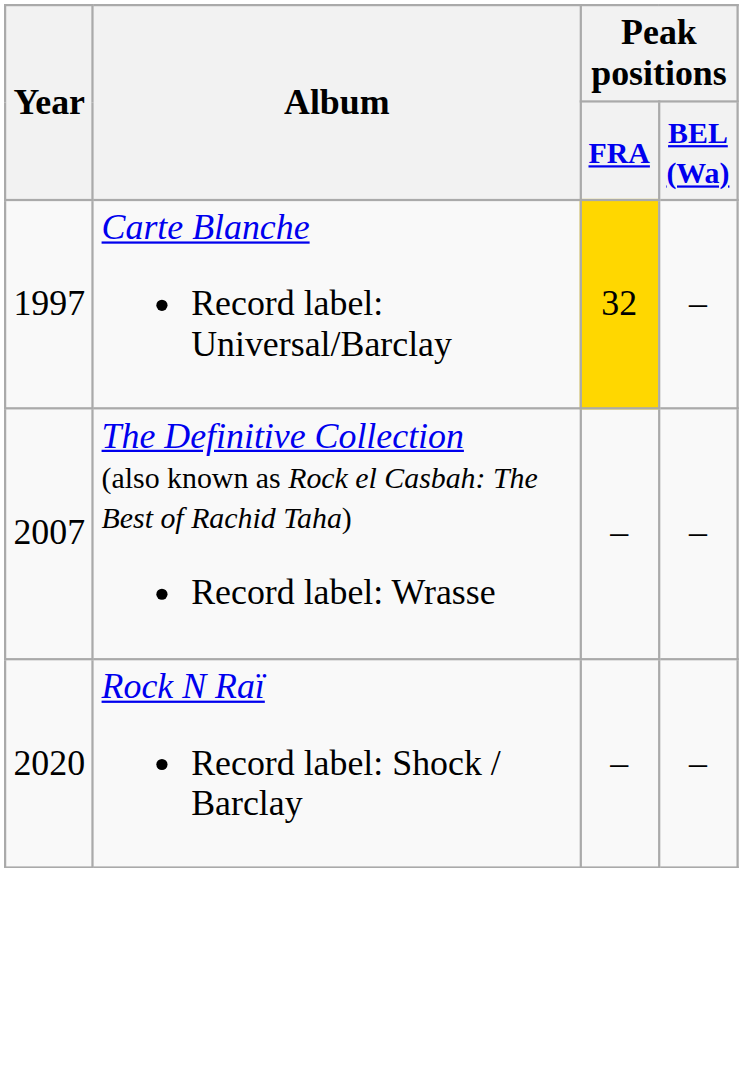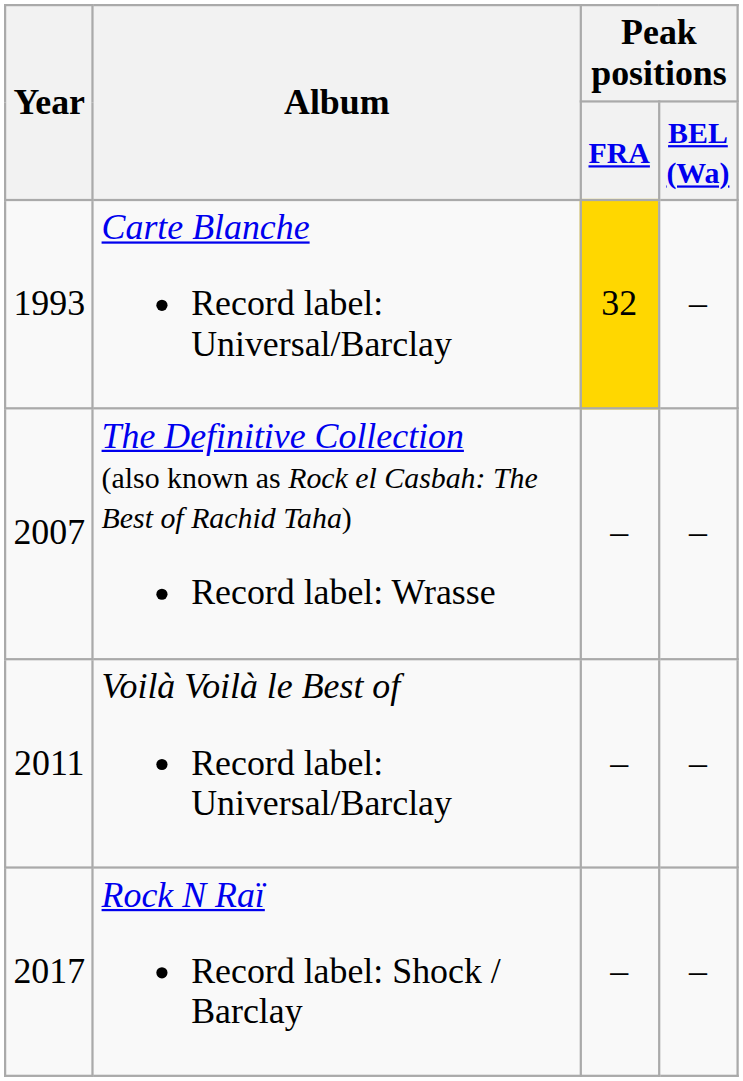 <table class="wikitable">
 <tr>
 <th rowspan="2" style="text-align:center; width:10px;">Year</th>
 <th rowspan="2" style="text-align:center; width:210px;">Album</th>
 <th colspan="2" style="text-align:center; width:30px;">Peak positions</th>
 </tr>
 <tr>
 <th width="20"><small><a href='#'>FRA</a><br></small></th>
 <th width="20"><small><a href='#'>BEL <br>(Wa)</a><br></small></th>
 </tr>
 <tr>
-<td style="text-align:center;">1997</td>
+<td style="text-align:center;">1993</td>
 <td><em><a href='#'>Carte Blanche</a></em><br><ul><li>Record label: Universal/Barclay</li></ul></td>
 <td style="background: gold; text-align:center;">32</td>
 <td style="text-align:center;">–</td>
 </tr>
 <tr>
 <td style="text-align:center;">2007</td>
 <td><em><a href='#'>The Definitive Collection</a></em> <br><small>(also known as <em>Rock el Casbah: The Best of Rachid Taha</em>)</small><br><ul><li>Record label: Wrasse</li></ul></td>
 <td style="text-align:center;">–</td>
 <td style="text-align:center;">–</td>
 </tr>
 <tr>
-<td style="text-align:center;">2020</td>
+<td style="text-align:center;">2011</td>
+<td><em>Voilà Voilà le Best of</em><br><ul><li>Record label: Universal/Barclay</li></ul></td>
+<td style="text-align:center;">–</td>
+<td style="text-align:center;">–</td>
+</tr>
+<tr>
+<td style="text-align:center;">2017</td>
 <td><em><a href='#'>Rock N Raï</a></em><br><ul><li>Record label: Shock / Barclay</li></ul></td>
 <td style="text-align:center;">–</td>
 <td style="text-align:center;">–</td>
 </tr>
 </table>
